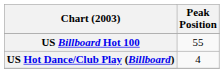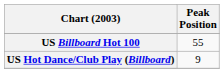 <table class="wikitable sortable">
 <tr>
 <th>Chart (2003)</th>
 <th>Peak<br> Position</th>
 </tr>
 <tr>
 </tr>
 <tr>
 </tr>
 <tr>
 </tr>
 <tr>
 </tr>
 <tr>
 <th scope="row">US <a href='#'><em>Billboard</em> Hot 100</a></th>
 <td align="center">55</td>
 </tr>
 <tr>
 <th scope="row">US <a href='#'>Hot Dance/Club Play</a> (<a href='#'><em>Billboard</em></a>)</th>
-<td align="center">4</td>
+<td align="center">9</td>
 </tr>
 <tr>
 </tr>
 </table>
